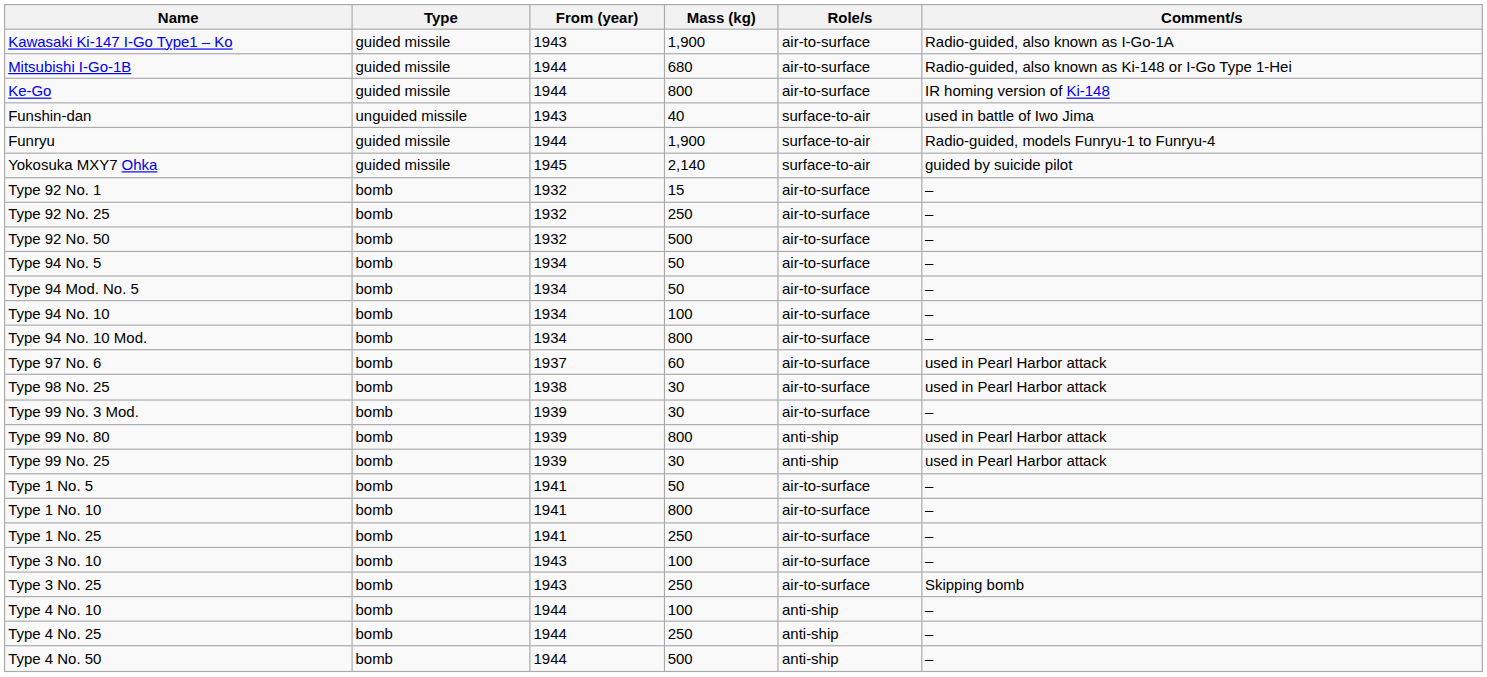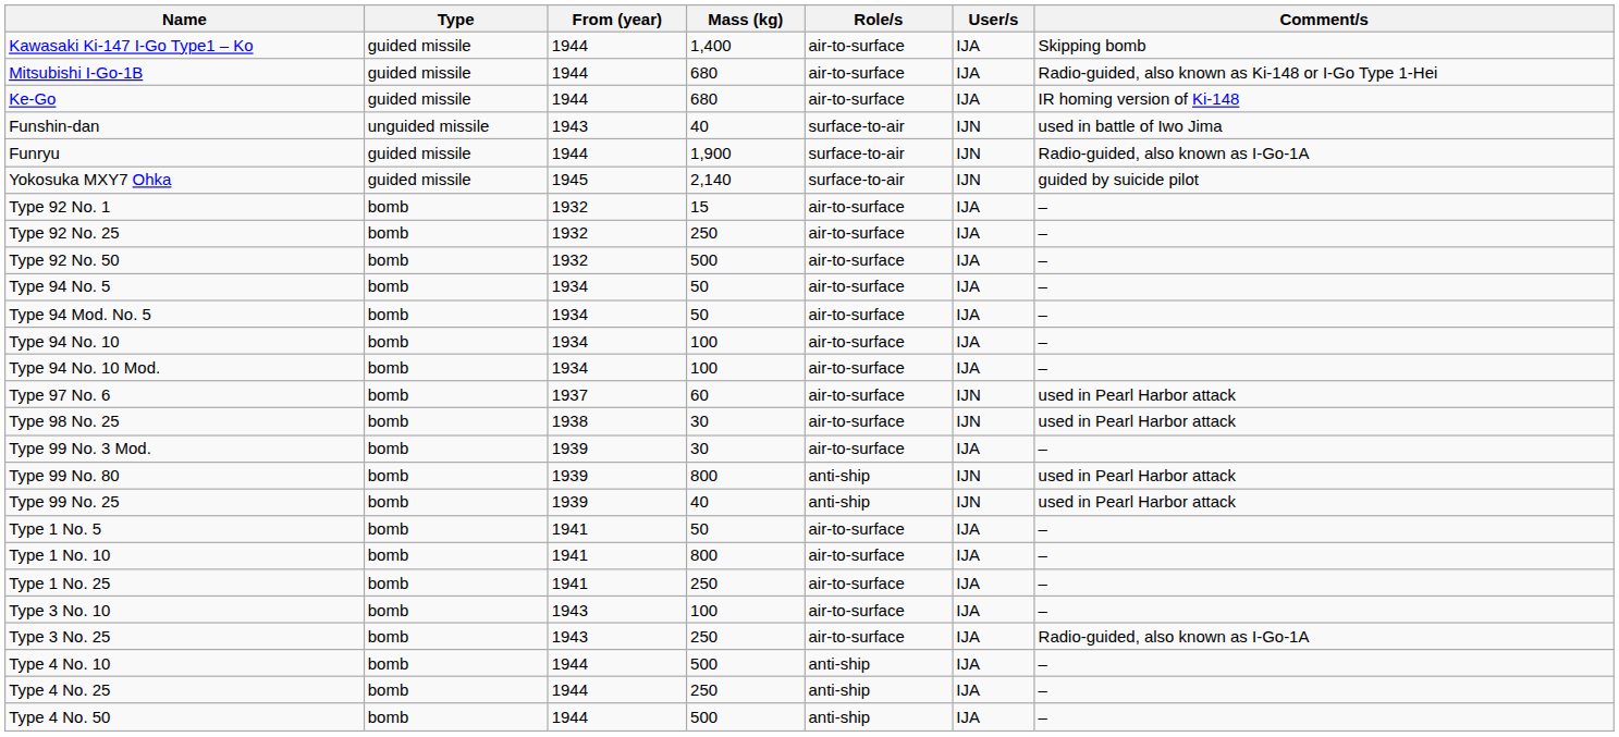 <table class="wikitable sortable" style="margin:left; width:100%; font-size:80%; border-collapse:collapse;">
 <tr>
 <th>Name</th>
 <th>Type</th>
 <th>From (year)</th>
 <th>Mass (kg)</th>
 <th>Role/s</th>
+<th>User/s</th>
 <th>Comment/s</th>
 </tr>
 <tr>
 <td><a href='#'>Kawasaki Ki-147 I-Go Type1 – Ko</a></td>
 <td>guided missile</td>
-<td>1943</td>
-<td>1,900</td>
+<td>1944</td>
+<td>1,400</td>
 <td>air-to-surface</td>
-<td>Radio-guided, also known as I-Go-1A</td>
+<td>IJA</td>
+<td>Skipping bomb</td>
 </tr>
 <tr>
 <td><a href='#'>Mitsubishi I-Go-1B</a></td>
 <td>guided missile</td>
 <td>1944</td>
 <td>680</td>
 <td>air-to-surface</td>
+<td>IJA</td>
 <td>Radio-guided, also known as Ki-148 or I-Go Type 1-Hei</td>
 </tr>
 <tr>
 <td><a href='#'>Ke-Go</a></td>
 <td>guided missile</td>
 <td>1944</td>
-<td>800</td>
+<td>680</td>
 <td>air-to-surface</td>
+<td>IJA</td>
 <td>IR homing version of <a href='#'>Ki-148</a></td>
 </tr>
 <tr>
 <td>Funshin-dan</td>
 <td>unguided missile</td>
 <td>1943</td>
 <td>40</td>
 <td>surface-to-air</td>
+<td>IJN</td>
 <td>used in battle of Iwo Jima</td>
 </tr>
 <tr>
 <td>Funryu</td>
 <td>guided missile</td>
 <td>1944</td>
 <td>1,900</td>
 <td>surface-to-air</td>
-<td>Radio-guided, models Funryu-1 to Funryu-4</td>
+<td>IJN</td>
+<td>Radio-guided, also known as I-Go-1A</td>
 </tr>
 <tr>
 <td>Yokosuka MXY7 <a href='#'>Ohka</a></td>
 <td>guided missile</td>
 <td>1945</td>
 <td>2,140</td>
 <td>surface-to-air</td>
+<td>IJN</td>
 <td>guided by suicide pilot</td>
 </tr>
 <tr>
 <td>Type 92 No. 1</td>
 <td>bomb</td>
 <td>1932</td>
 <td>15</td>
 <td>air-to-surface</td>
+<td>IJA</td>
 <td>–</td>
 </tr>
 <tr>
 <td>Type 92 No. 25</td>
 <td>bomb</td>
 <td>1932</td>
 <td>250</td>
 <td>air-to-surface</td>
+<td>IJA</td>
 <td>–</td>
 </tr>
 <tr>
 <td>Type 92 No. 50</td>
 <td>bomb</td>
 <td>1932</td>
 <td>500</td>
 <td>air-to-surface</td>
+<td>IJA</td>
 <td>–</td>
 </tr>
 <tr>
 <td>Type 94 No. 5</td>
 <td>bomb</td>
 <td>1934</td>
 <td>50</td>
 <td>air-to-surface</td>
+<td>IJA</td>
 <td>–</td>
 </tr>
 <tr>
 <td>Type 94 Mod. No. 5</td>
 <td>bomb</td>
 <td>1934</td>
 <td>50</td>
 <td>air-to-surface</td>
+<td>IJA</td>
 <td>–</td>
 </tr>
 <tr>
 <td>Type 94 No. 10</td>
 <td>bomb</td>
 <td>1934</td>
 <td>100</td>
 <td>air-to-surface</td>
+<td>IJA</td>
 <td>–</td>
 </tr>
 <tr>
 <td>Type 94 No. 10 Mod.</td>
 <td>bomb</td>
 <td>1934</td>
-<td>800</td>
+<td>100</td>
 <td>air-to-surface</td>
+<td>IJA</td>
 <td>–</td>
 </tr>
 <tr>
 <td>Type 97 No. 6</td>
 <td>bomb</td>
 <td>1937</td>
 <td>60</td>
 <td>air-to-surface</td>
+<td>IJN</td>
 <td>used in Pearl Harbor attack</td>
 </tr>
 <tr>
 <td>Type 98 No. 25</td>
 <td>bomb</td>
 <td>1938</td>
 <td>30</td>
 <td>air-to-surface</td>
+<td>IJN</td>
 <td>used in Pearl Harbor attack</td>
 </tr>
 <tr>
 <td>Type 99 No. 3 Mod.</td>
 <td>bomb</td>
 <td>1939</td>
 <td>30</td>
 <td>air-to-surface</td>
+<td>IJA</td>
 <td>–</td>
 </tr>
 <tr>
 <td>Type 99 No. 80</td>
 <td>bomb</td>
 <td>1939</td>
 <td>800</td>
 <td>anti-ship</td>
+<td>IJN</td>
 <td>used in Pearl Harbor attack</td>
 </tr>
 <tr>
 <td>Type 99 No. 25</td>
 <td>bomb</td>
 <td>1939</td>
-<td>30</td>
+<td>40</td>
 <td>anti-ship</td>
+<td>IJN</td>
 <td>used in Pearl Harbor attack</td>
 </tr>
 <tr>
 <td>Type 1 No. 5</td>
 <td>bomb</td>
 <td>1941</td>
 <td>50</td>
 <td>air-to-surface</td>
+<td>IJA</td>
 <td>–</td>
 </tr>
 <tr>
 <td>Type 1 No. 10</td>
 <td>bomb</td>
 <td>1941</td>
 <td>800</td>
 <td>air-to-surface</td>
+<td>IJA</td>
 <td>–</td>
 </tr>
 <tr>
 <td>Type 1 No. 25</td>
 <td>bomb</td>
 <td>1941</td>
 <td>250</td>
 <td>air-to-surface</td>
+<td>IJA</td>
 <td>–</td>
 </tr>
 <tr>
 <td>Type 3 No. 10</td>
 <td>bomb</td>
 <td>1943</td>
 <td>100</td>
 <td>air-to-surface</td>
+<td>IJA</td>
 <td>–</td>
 </tr>
 <tr>
 <td>Type 3 No. 25</td>
 <td>bomb</td>
 <td>1943</td>
 <td>250</td>
 <td>air-to-surface</td>
-<td>Skipping bomb</td>
+<td>IJA</td>
+<td>Radio-guided, also known as I-Go-1A</td>
 </tr>
 <tr>
 <td>Type 4 No. 10</td>
 <td>bomb</td>
 <td>1944</td>
-<td>100</td>
+<td>500</td>
 <td>anti-ship</td>
+<td>IJA</td>
 <td>–</td>
 </tr>
 <tr>
 <td>Type 4 No. 25</td>
 <td>bomb</td>
 <td>1944</td>
 <td>250</td>
 <td>anti-ship</td>
+<td>IJA</td>
 <td>–</td>
 </tr>
 <tr>
 <td>Type 4 No. 50</td>
 <td>bomb</td>
 <td>1944</td>
 <td>500</td>
 <td>anti-ship</td>
+<td>IJA</td>
 <td>–</td>
 </tr>
 </table>
